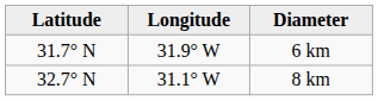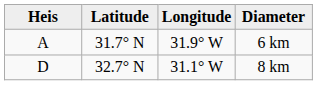 <table class="wikitable">
 <tr>
+<th width="25%" style="background:#eeeeee;">Heis</th>
 <th width="25%" style="background:#eeeeee;">Latitude</th>
 <th width="25%" style="background:#eeeeee;">Longitude</th>
 <th width="25%" style="background:#eeeeee;">Diameter</th>
 </tr>
 <tr>
+<td align="center">A</td>
 <td align="center">31.7° N</td>
 <td align="center">31.9° W</td>
 <td align="center">6 km</td>
 </tr>
 <tr>
+<td align="center">D</td>
 <td align="center">32.7° N</td>
 <td align="center">31.1° W</td>
 <td align="center">8 km</td>
 </tr>
 </table>
